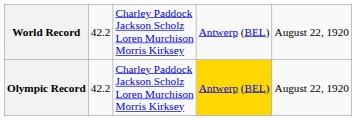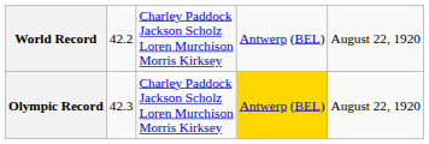 <table class="wikitable" style="text-align:left">
 <tr>
 <th>World Record</th>
 <td>42.2</td>
 <td> <a href='#'>Charley Paddock</a><br> <a href='#'>Jackson Scholz</a><br> <a href='#'>Loren Murchison</a><br> <a href='#'>Morris Kirksey</a></td>
 <td><a href='#'>Antwerp</a> (<a href='#'>BEL</a>)</td>
 <td>August 22, 1920</td>
 </tr>
 <tr>
 <th>Olympic Record</th>
-<td>42.2</td>
+<td>42.3</td>
 <td> <a href='#'>Charley Paddock</a><br> <a href='#'>Jackson Scholz</a><br> <a href='#'>Loren Murchison</a><br> <a href='#'>Morris Kirksey</a></td>
 <td style="background: gold;"><a href='#'>Antwerp</a> (<a href='#'>BEL</a>)</td>
 <td>August 22, 1920</td>
 </tr>
 </table>
